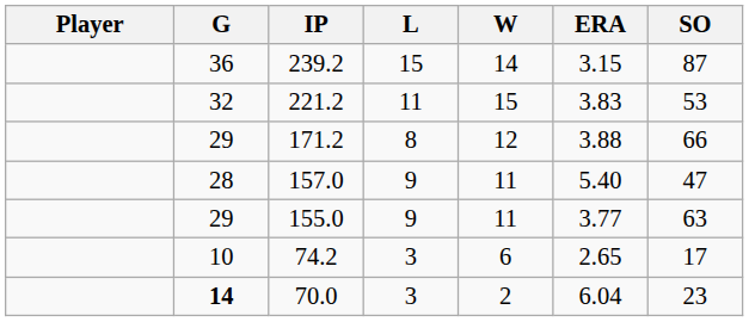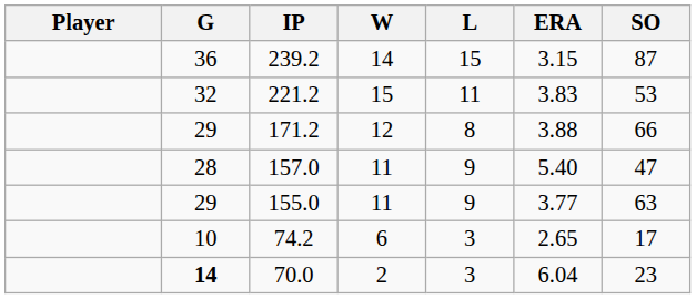 <table class="wikitable sortable">
 <tr>
 <th bgcolor="#DDDDFF" width="16%">Player</th>
 <th bgcolor="#DDDDFF" width="9%">G</th>
 <th bgcolor="#DDDDFF" width="9%">IP</th>
+<th bgcolor="#DDDDFF" width="9%">W</th>
 <th bgcolor="#DDDDFF" width="9%">L</th>
-<th bgcolor="#DDDDFF" width="9%">W</th>
 <th bgcolor="#DDDDFF" width="9%">ERA</th>
 <th bgcolor="#DDDDFF" width="9%">SO</th>
 </tr>
 <tr align="center">
 <td></td>
 <td>36</td>
 <td>239.2</td>
+<td>14</td>
 <td>15</td>
-<td>14</td>
 <td>3.15</td>
 <td>87</td>
 </tr>
 <tr align="center">
 <td></td>
 <td>32</td>
 <td>221.2</td>
+<td>15</td>
 <td>11</td>
-<td>15</td>
 <td>3.83</td>
 <td>53</td>
 </tr>
 <tr align="center">
 <td></td>
 <td>29</td>
 <td>171.2</td>
+<td>12</td>
 <td>8</td>
-<td>12</td>
 <td>3.88</td>
 <td>66</td>
 </tr>
 <tr align="center">
 <td></td>
 <td>28</td>
 <td>157.0</td>
+<td>11</td>
 <td>9</td>
-<td>11</td>
 <td>5.40</td>
 <td>47</td>
 </tr>
 <tr align="center">
 <td></td>
 <td>29</td>
 <td>155.0</td>
+<td>11</td>
 <td>9</td>
-<td>11</td>
 <td>3.77</td>
 <td>63</td>
 </tr>
 <tr align="center">
 <td></td>
 <td>10</td>
 <td>74.2</td>
+<td>6</td>
 <td>3</td>
-<td>6</td>
 <td>2.65</td>
 <td>17</td>
 </tr>
 <tr align="center">
 <td></td>
 <td><strong>14</strong></td>
 <td>70.0</td>
+<td>2</td>
 <td>3</td>
-<td>2</td>
 <td>6.04</td>
 <td>23</td>
 </tr>
 </table>
